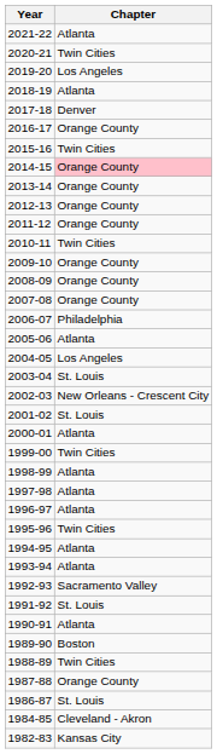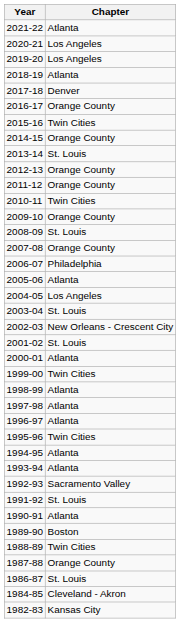 <table class="wikitable">
 <tr>
 <th>Year</th>
 <th>Chapter</th>
 </tr>
 <tr>
 <td>2021-22</td>
 <td>Atlanta</td>
 </tr>
 <tr>
 <td>2020-21</td>
-<td>Twin Cities</td>
+<td>Los Angeles</td>
 </tr>
 <tr>
 <td>2019-20</td>
 <td>Los Angeles</td>
 </tr>
 <tr>
 <td>2018-19</td>
 <td>Atlanta</td>
 </tr>
 <tr>
 <td>2017-18</td>
 <td>Denver</td>
 </tr>
 <tr>
 <td>2016-17</td>
 <td>Orange County</td>
 </tr>
 <tr>
 <td>2015-16</td>
 <td>Twin Cities</td>
 </tr>
 <tr>
 <td>2014-15</td>
-<td style="background: pink;">Orange County</td>
+<td>Orange County</td>
 </tr>
 <tr>
 <td>2013-14</td>
-<td>Orange County</td>
+<td>St. Louis</td>
 </tr>
 <tr>
 <td>2012-13</td>
 <td>Orange County</td>
 </tr>
 <tr>
 <td>2011-12</td>
 <td>Orange County</td>
 </tr>
 <tr>
 <td>2010-11</td>
 <td>Twin Cities</td>
 </tr>
 <tr>
 <td>2009-10</td>
 <td>Orange County</td>
 </tr>
 <tr>
 <td>2008-09</td>
-<td>Orange County</td>
+<td>St. Louis</td>
 </tr>
 <tr>
 <td>2007-08</td>
 <td>Orange County</td>
 </tr>
 <tr>
 <td>2006-07</td>
 <td>Philadelphia</td>
 </tr>
 <tr>
 <td>2005-06</td>
 <td>Atlanta</td>
 </tr>
 <tr>
 <td>2004-05</td>
 <td>Los Angeles</td>
 </tr>
 <tr>
 <td>2003-04</td>
 <td>St. Louis</td>
 </tr>
 <tr>
 <td>2002-03</td>
 <td>New Orleans - Crescent City</td>
 </tr>
 <tr>
 <td>2001-02</td>
 <td>St. Louis</td>
 </tr>
 <tr>
 <td>2000-01</td>
 <td>Atlanta</td>
 </tr>
 <tr>
 <td>1999-00</td>
 <td>Twin Cities</td>
 </tr>
 <tr>
 <td>1998-99</td>
 <td>Atlanta</td>
 </tr>
 <tr>
 <td>1997-98</td>
 <td>Atlanta</td>
 </tr>
 <tr>
 <td>1996-97</td>
 <td>Atlanta</td>
 </tr>
 <tr>
 <td>1995-96</td>
 <td>Twin Cities</td>
 </tr>
 <tr>
 <td>1994-95</td>
 <td>Atlanta</td>
 </tr>
 <tr>
 <td>1993-94</td>
 <td>Atlanta</td>
 </tr>
 <tr>
 <td>1992-93</td>
 <td>Sacramento Valley</td>
 </tr>
 <tr>
 <td>1991-92</td>
 <td>St. Louis</td>
 </tr>
 <tr>
 <td>1990-91</td>
 <td>Atlanta</td>
 </tr>
 <tr>
 <td>1989-90</td>
 <td>Boston</td>
 </tr>
 <tr>
 <td>1988-89</td>
 <td>Twin Cities</td>
 </tr>
 <tr>
 <td>1987-88</td>
 <td>Orange County</td>
 </tr>
 <tr>
 <td>1986-87</td>
 <td>St. Louis</td>
 </tr>
 <tr>
 <td>1984-85</td>
 <td>Cleveland - Akron</td>
 </tr>
 <tr>
 <td>1982-83</td>
 <td>Kansas City</td>
 </tr>
 </table>
